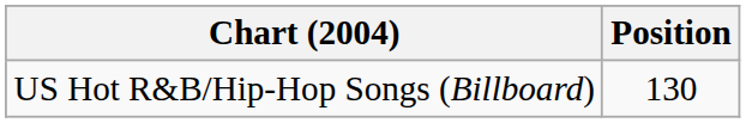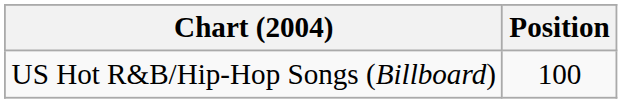 <table class="wikitable">
 <tr>
 <th>Chart (2004)</th>
 <th>Position</th>
 </tr>
 <tr>
 <td>US Hot R&B/Hip-Hop Songs (<em>Billboard</em>)</td>
-<td align="center">130</td>
+<td align="center">100</td>
 </tr>
 </table>
